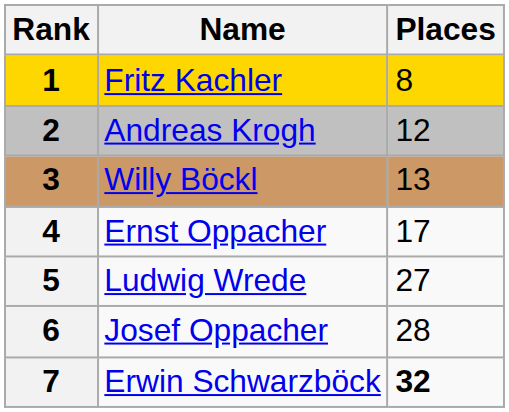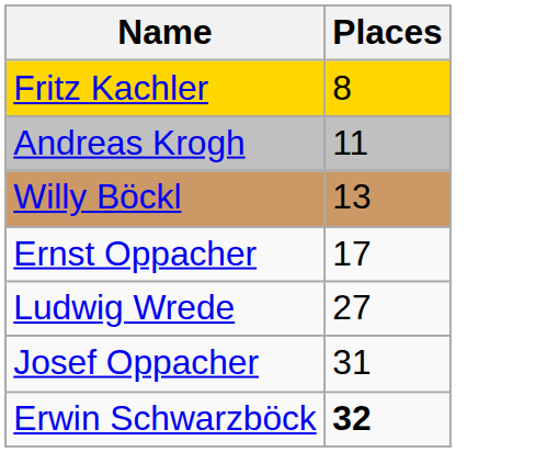 <table class="wikitable">
 <tr>
-<th>Rank</th>
 <th>Name</th>
 <th>Places</th>
 </tr>
 <tr bgcolor="gold">
-<td align="center"><strong>1</strong></td>
 <td> <a href='#'>Fritz Kachler</a></td>
 <td>8</td>
 </tr>
 <tr bgcolor="silver">
-<td align="center"><strong>2</strong></td>
 <td> <a href='#'>Andreas Krogh</a></td>
-<td>12</td>
+<td>11</td>
 </tr>
 <tr bgcolor="cc9966">
-<td align="center"><strong>3</strong></td>
 <td> <a href='#'>Willy Böckl</a></td>
 <td>13</td>
 </tr>
 <tr>
-<th>4</th>
 <td> <a href='#'>Ernst Oppacher</a></td>
 <td>17</td>
 </tr>
 <tr>
-<th>5</th>
 <td> <a href='#'>Ludwig Wrede</a></td>
 <td>27</td>
 </tr>
 <tr>
-<th>6</th>
 <td> <a href='#'>Josef Oppacher</a></td>
-<td>28</td>
+<td>31</td>
 </tr>
 <tr>
-<th>7</th>
 <td> <a href='#'>Erwin Schwarzböck</a></td>
 <td><strong>32</strong></td>
 </tr>
 </table>
